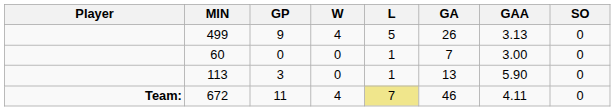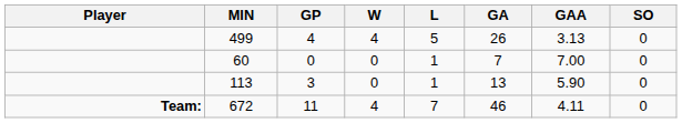 <table class="wikitable sortable" width="60%">
 <tr>
 <th bgcolor="#DDDDFF" width="10%">Player</th>
 <th width="3%" bgcolor="#DDDDFF" title="Minutes played">MIN</th>
 <th width="3%" bgcolor="#DDDDFF" title="Games played in">GP</th>
 <th width="3%" bgcolor="#DDDDFF" title="Wins">W</th>
 <th width="3%" bgcolor="#DDDDFF"title="Losses">L</th>
 <th width="3%" bgcolor="#DDDDFF" title="Goals against">GA</th>
 <th width="3%" bgcolor="#DDDDFF" title="Goals against average">GAA</th>
 <th width="3%" bgcolor="#DDDDFF" title="Shut-outs">SO</th>
 </tr>
 <tr align="center">
 <td align="right"></td>
 <td>499</td>
-<td>9</td>
+<td>4</td>
 <td>4</td>
 <td>5</td>
 <td>26</td>
 <td>3.13</td>
 <td>0</td>
 </tr>
 <tr align="center">
 <td align="right"></td>
 <td>60</td>
 <td>0</td>
 <td>0</td>
 <td>1</td>
 <td>7</td>
-<td>3.00</td>
+<td>7.00</td>
 <td>0</td>
 </tr>
 <tr align="center">
 <td align="right"></td>
 <td>113</td>
 <td>3</td>
 <td>0</td>
 <td>1</td>
 <td>13</td>
 <td>5.90</td>
 <td>0</td>
 </tr>
 <tr align="center">
 <td align="right"><strong>Team:</strong></td>
 <td>672</td>
 <td>11</td>
 <td>4</td>
-<td style="background: khaki;">7</td>
+<td>7</td>
 <td>46</td>
 <td>4.11</td>
 <td>0</td>
 </tr>
 </table>
